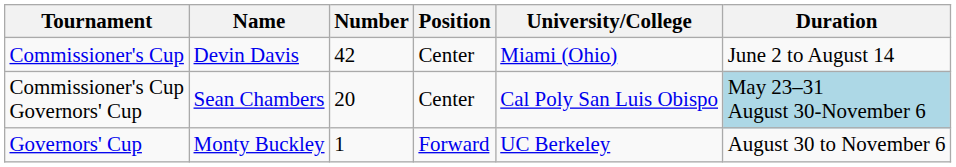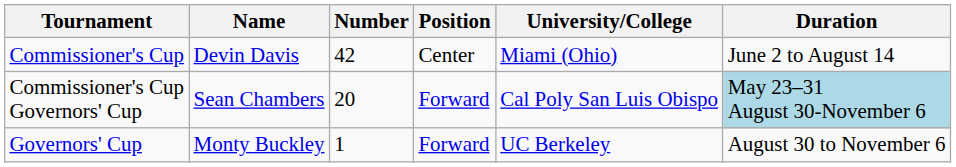 <table class="wikitable">
 <tr>
 <th>Tournament</th>
 <th>Name</th>
 <th>Number</th>
 <th>Position</th>
 <th>University/College</th>
 <th>Duration</th>
 </tr>
 <tr>
 <td><a href='#'>Commissioner's Cup</a></td>
 <td><a href='#'>Devin Davis</a></td>
 <td>42</td>
 <td>Center</td>
 <td><a href='#'>Miami (Ohio)</a></td>
 <td>June 2 to August 14</td>
 </tr>
 <tr>
 <td>Commissioner's Cup <br> Governors' Cup</td>
 <td><a href='#'>Sean Chambers</a></td>
 <td>20</td>
-<td>Center</td>
+<td><a href='#'>Forward</a></td>
 <td><a href='#'>Cal Poly San Luis Obispo</a></td>
 <td style="background: lightblue;">May 23–31 <br> August 30-November 6</td>
 </tr>
 <tr>
 <td><a href='#'>Governors' Cup</a></td>
 <td><a href='#'>Monty Buckley</a></td>
 <td>1</td>
 <td><a href='#'>Forward</a></td>
 <td><a href='#'>UC Berkeley</a></td>
 <td>August 30 to November 6</td>
 </tr>
 </table>
